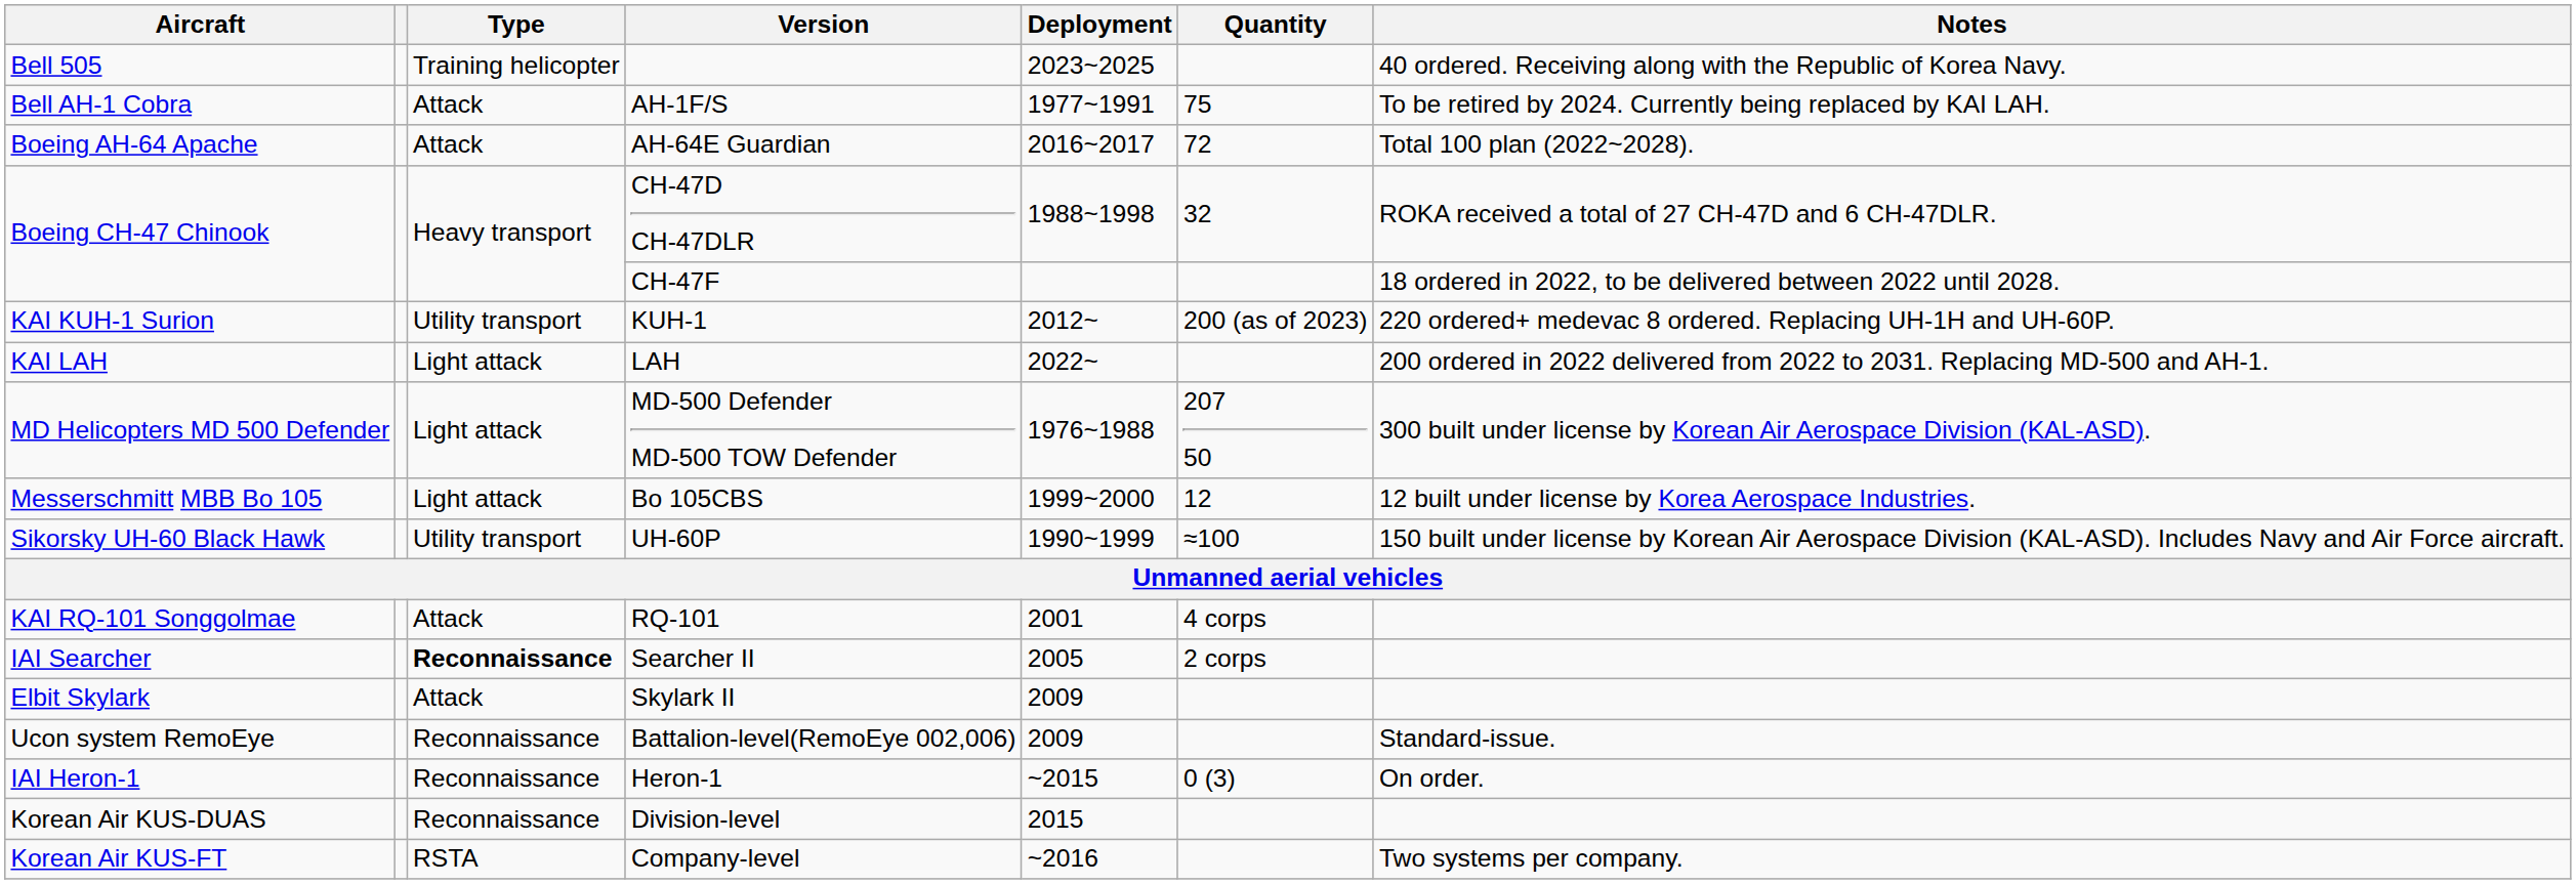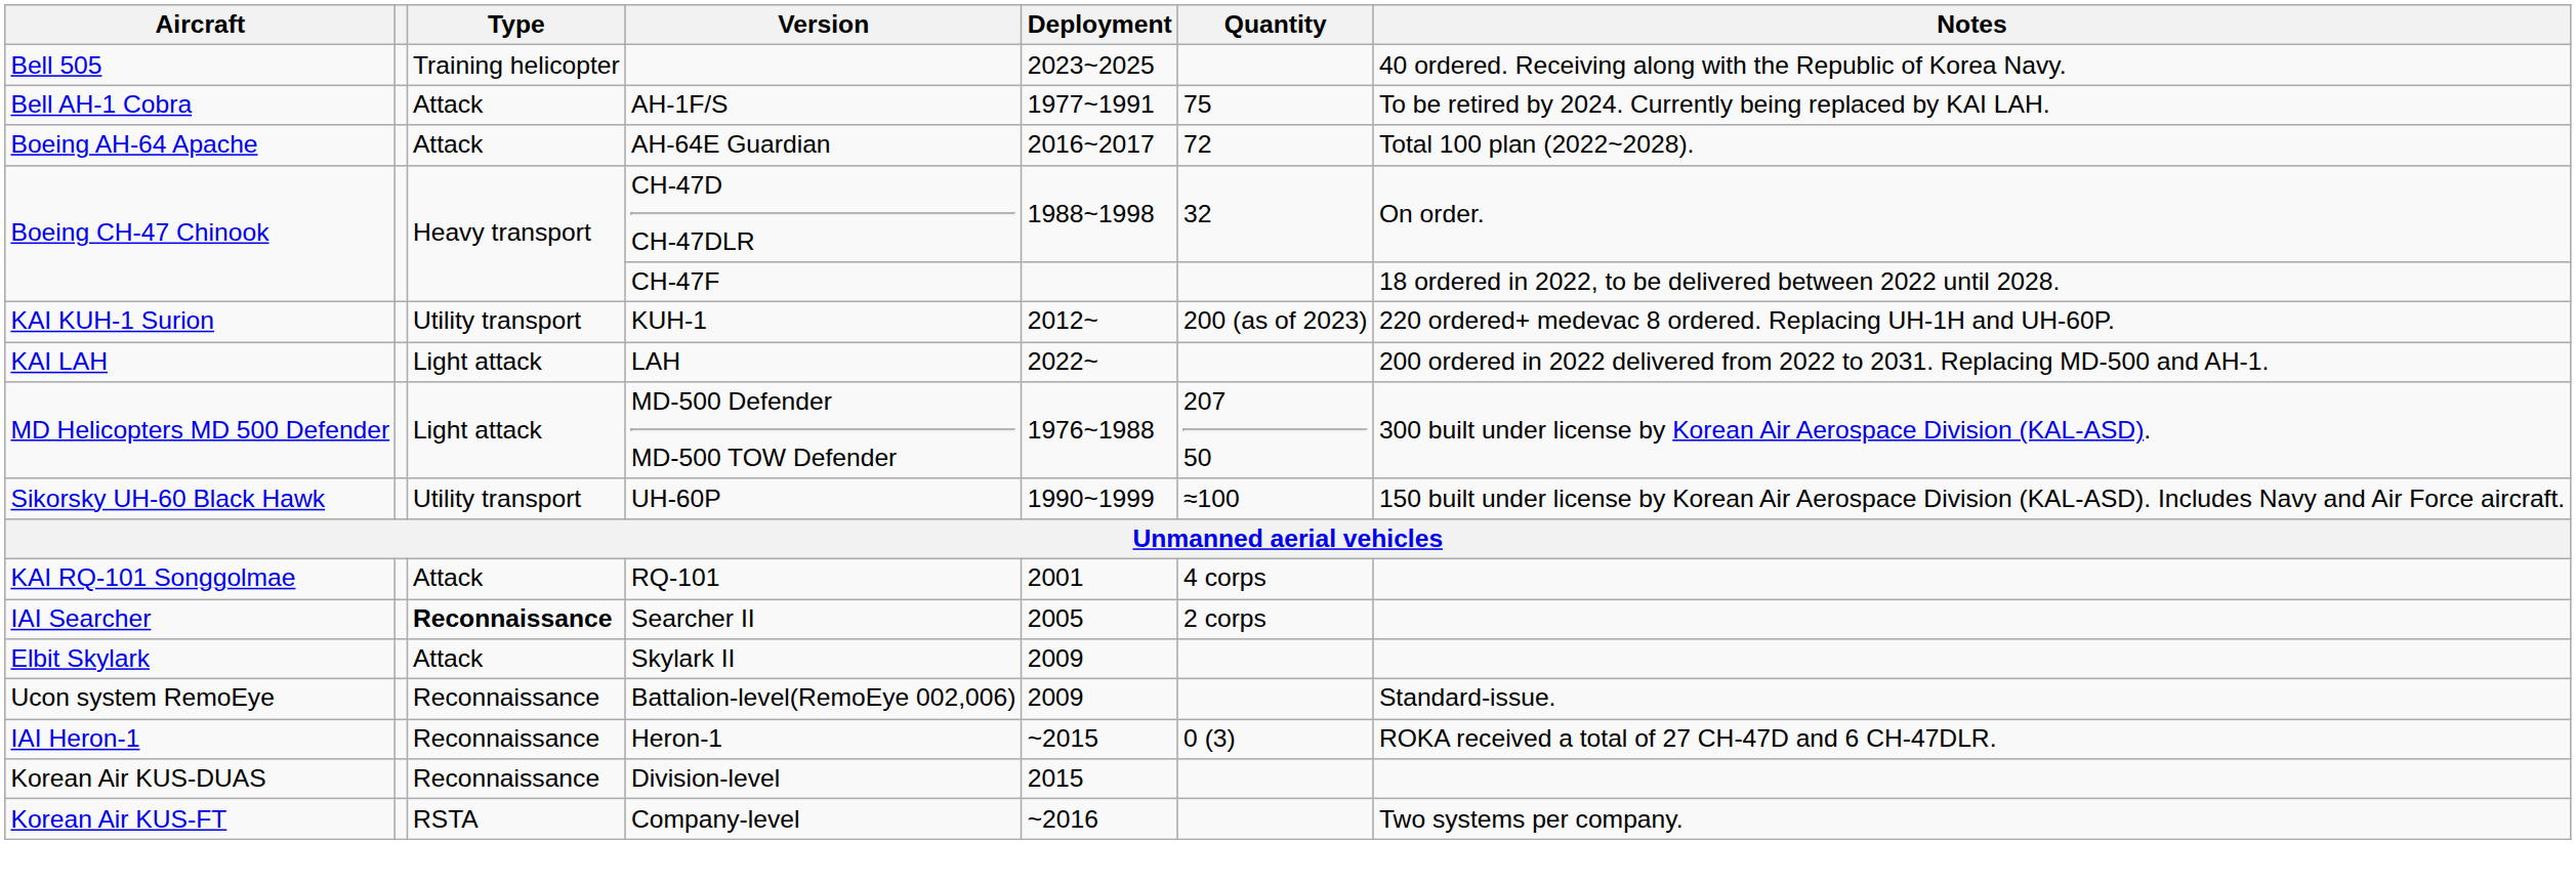 <table class="wikitable sortable">
 <tr>
 <th>Aircraft</th>
 <th></th>
 <th>Type</th>
 <th>Version</th>
 <th>Deployment</th>
 <th>Quantity</th>
 <th>Notes</th>
 </tr>
 <tr>
 <td><a href='#'>Bell 505</a></td>
 <td></td>
 <td>Training helicopter</td>
 <td></td>
 <td>2023~2025</td>
 <td></td>
 <td>40 ordered. Receiving along with the Republic of Korea Navy.</td>
 </tr>
 <tr>
 <td><a href='#'>Bell AH-1 Cobra</a></td>
 <td></td>
 <td>Attack</td>
 <td>AH-1F/S</td>
 <td>1977~1991</td>
 <td>75</td>
 <td>To be retired by 2024. Currently being replaced by KAI LAH.</td>
 </tr>
 <tr>
 <td><a href='#'>Boeing AH-64 Apache</a></td>
 <td></td>
 <td>Attack</td>
 <td>AH-64E Guardian</td>
 <td>2016~2017</td>
 <td>72</td>
 <td>Total 100 plan (2022~2028).</td>
 </tr>
 <tr>
 <td rowspan="2"><a href='#'>Boeing CH-47 Chinook</a></td>
 <td rowspan="2"></td>
 <td rowspan="2">Heavy transport</td>
 <td>CH-47D <hr> CH-47DLR</td>
 <td>1988~1998</td>
 <td>32</td>
-<td>ROKA received a total of 27 CH-47D and 6 CH-47DLR.</td>
+<td>On order.</td>
 </tr>
 <tr>
 <td>CH-47F</td>
 <td></td>
 <td></td>
 <td>18 ordered in 2022, to be delivered between 2022 until 2028.</td>
 </tr>
 <tr>
 <td><a href='#'>KAI KUH-1 Surion</a></td>
 <td></td>
 <td>Utility transport</td>
 <td>KUH-1</td>
 <td>2012~</td>
 <td>200 (as of 2023)</td>
 <td>220 ordered+ medevac 8 ordered. Replacing UH-1H and UH-60P.</td>
 </tr>
 <tr>
 <td><a href='#'>KAI LAH</a></td>
 <td></td>
 <td>Light attack</td>
 <td>LAH</td>
 <td>2022~</td>
 <td></td>
 <td>200 ordered in 2022 delivered from 2022 to 2031. Replacing MD-500 and AH-1.</td>
 </tr>
 <tr>
 <td><a href='#'>MD Helicopters MD 500 Defender</a></td>
 <td></td>
 <td>Light attack</td>
 <td>MD-500 Defender <hr> MD-500 TOW Defender</td>
 <td>1976~1988</td>
 <td>207 <hr> 50</td>
 <td>300 built under license by <a href='#'>Korean Air Aerospace Division (KAL-ASD)</a>.</td>
-</tr>
-<tr>
-<td><a href='#'>Messerschmitt</a> <a href='#'>MBB Bo 105</a></td>
-<td></td>
-<td>Light attack</td>
-<td>Bo 105CBS</td>
-<td>1999~2000</td>
-<td>12</td>
-<td>12 built under license by <a href='#'>Korea Aerospace Industries</a>.</td>
 </tr>
 <tr>
 <td><a href='#'>Sikorsky UH-60 Black Hawk</a></td>
 <td></td>
 <td>Utility transport</td>
 <td>UH-60P</td>
 <td>1990~1999</td>
 <td>≈100</td>
 <td>150 built under license by Korean Air Aerospace Division (KAL-ASD). Includes Navy and Air Force aircraft.</td>
 </tr>
 <tr>
 <th colspan="7"><a href='#'>Unmanned aerial vehicles</a></th>
 </tr>
 <tr>
 <td><a href='#'>KAI RQ-101 Songgolmae</a></td>
 <td></td>
 <td>Attack</td>
 <td>RQ-101</td>
 <td>2001</td>
 <td>4 corps</td>
 <td></td>
 </tr>
 <tr>
 <td><a href='#'>IAI Searcher</a></td>
 <td></td>
 <td><strong>Reconnaissance</strong></td>
 <td>Searcher II</td>
 <td>2005</td>
 <td>2 corps</td>
 <td></td>
 </tr>
 <tr>
 <td><a href='#'>Elbit Skylark</a></td>
 <td></td>
 <td>Attack</td>
 <td>Skylark II</td>
 <td>2009</td>
 <td></td>
 <td></td>
 </tr>
 <tr>
 <td>Ucon system RemoEye</td>
 <td></td>
 <td>Reconnaissance</td>
 <td>Battalion-level(RemoEye 002,006)</td>
 <td>2009</td>
 <td></td>
 <td>Standard-issue.</td>
 </tr>
 <tr>
 <td><a href='#'>IAI Heron-1</a></td>
 <td></td>
 <td>Reconnaissance</td>
 <td>Heron-1</td>
 <td>~2015</td>
 <td>0 (3)</td>
-<td>On order.</td>
+<td>ROKA received a total of 27 CH-47D and 6 CH-47DLR.</td>
 </tr>
 <tr>
 <td>Korean Air KUS-DUAS</td>
 <td></td>
 <td>Reconnaissance</td>
 <td>Division-level</td>
 <td>2015</td>
 <td></td>
 <td></td>
 </tr>
 <tr>
 <td><a href='#'>Korean Air KUS-FT</a></td>
 <td></td>
 <td>RSTA</td>
 <td>Company-level</td>
 <td>~2016</td>
 <td></td>
 <td>Two systems per company.</td>
 </tr>
 </table>
